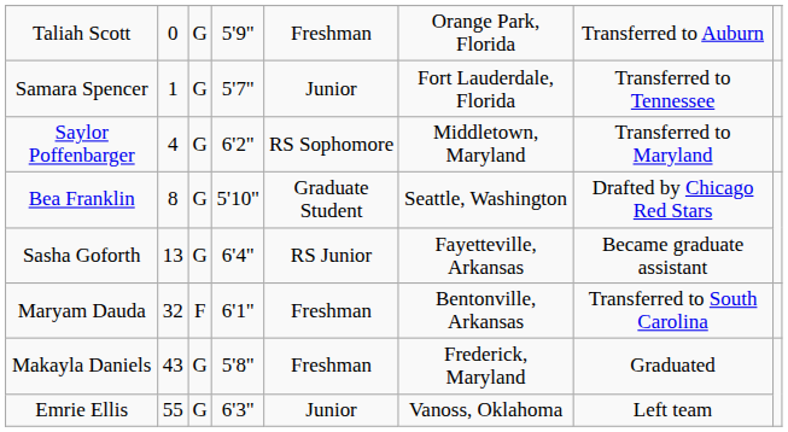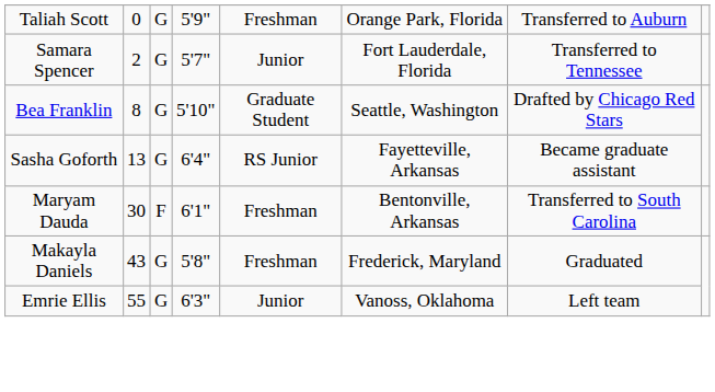 <table class="wikitable sortable" style="text-align: center">
 <tr align=center>
 </tr>
 <tr>
 <td>Taliah Scott</td>
 <td>0</td>
 <td>G</td>
 <td>5'9"</td>
 <td>Freshman</td>
 <td>Orange Park, Florida</td>
 <td>Transferred to <a href='#'>Auburn</a></td>
 <td></td>
 </tr>
 <tr>
 <td>Samara Spencer</td>
-<td>1</td>
+<td>2</td>
 <td>G</td>
 <td>5'7"</td>
 <td>Junior</td>
 <td>Fort Lauderdale, Florida</td>
 <td>Transferred to <a href='#'>Tennessee</a></td>
-<td></td>
-</tr>
-<tr>
-<td><a href='#'>Saylor Poffenbarger</a></td>
-<td>4</td>
-<td>G</td>
-<td>6'2"</td>
-<td>RS Sophomore</td>
-<td>Middletown, Maryland</td>
-<td>Transferred to <a href='#'>Maryland</a></td>
 <td></td>
 </tr>
 <tr>
 <td><a href='#'>Bea Franklin</a></td>
 <td>8</td>
 <td>G</td>
 <td>5'10"</td>
 <td>Graduate Student</td>
 <td>Seattle, Washington</td>
 <td>Drafted by <a href='#'>Chicago Red Stars</a></td>
 </tr>
 <tr>
 <td>Sasha Goforth</td>
 <td>13</td>
 <td>G</td>
 <td>6'4"</td>
 <td>RS Junior</td>
 <td>Fayetteville, Arkansas</td>
 <td>Became graduate assistant</td>
 </tr>
 <tr>
 <td>Maryam Dauda</td>
-<td>32</td>
+<td>30</td>
 <td>F</td>
 <td>6'1"</td>
 <td>Freshman</td>
 <td>Bentonville, Arkansas</td>
 <td>Transferred to <a href='#'>South Carolina</a></td>
 <td></td>
 </tr>
 <tr>
 <td>Makayla Daniels</td>
 <td>43</td>
 <td>G</td>
 <td>5'8"</td>
 <td>Freshman</td>
 <td>Frederick, Maryland</td>
 <td>Graduated</td>
 </tr>
 <tr>
 <td>Emrie Ellis</td>
 <td>55</td>
 <td>G</td>
 <td>6'3"</td>
 <td>Junior</td>
 <td>Vanoss, Oklahoma</td>
 <td>Left team</td>
 </tr>
 </table>
